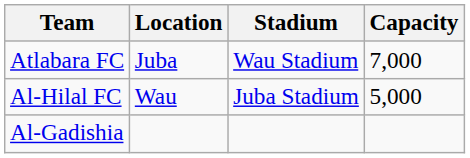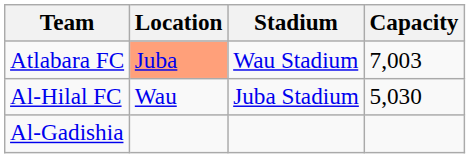 <table class="wikitable sortable">
 <tr>
 <th>Team</th>
 <th>Location</th>
 <th>Stadium</th>
 <th>Capacity</th>
 </tr>
 <tr>
 <td><a href='#'>Atlabara FC</a></td>
-<td><a href='#'>Juba</a></td>
+<td style="background: lightsalmon;"><a href='#'>Juba</a></td>
 <td><a href='#'>Wau Stadium</a></td>
-<td>7,000</td>
+<td>7,003</td>
 </tr>
 <tr>
 <td><a href='#'>Al-Hilal FC</a></td>
 <td><a href='#'>Wau</a></td>
 <td><a href='#'>Juba Stadium</a></td>
-<td>5,000</td>
+<td>5,030</td>
 </tr>
 <tr>
 <td><a href='#'>Al-Gadishia</a></td>
 <td></td>
 <td></td>
 <td></td>
 </tr>
 </table>
